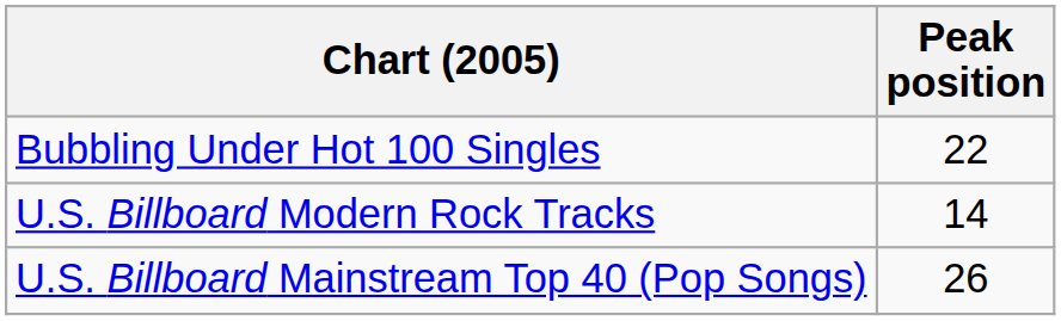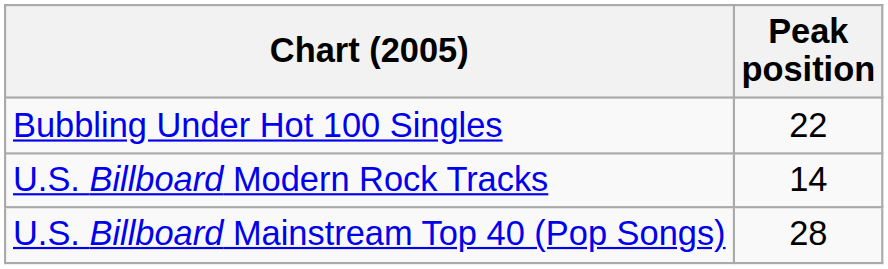 <table class="wikitable">
 <tr>
 <th>Chart (2005)</th>
 <th>Peak<br>position</th>
 </tr>
 <tr>
 <td><a href='#'>Bubbling Under Hot 100 Singles</a></td>
 <td align="center">22</td>
 </tr>
 <tr>
 <td><a href='#'>U.S. <em>Billboard</em> Modern Rock Tracks</a></td>
 <td align="center">14</td>
 </tr>
 <tr>
 <td><a href='#'>U.S. <em>Billboard</em> Mainstream Top 40 (Pop Songs)</a></td>
-<td align="center">26</td>
+<td align="center">28</td>
 </tr>
 </table>
